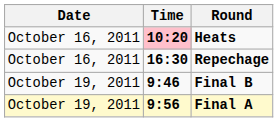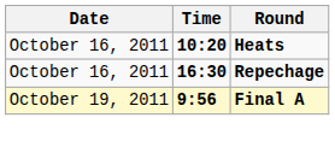 <table class="wikitable">
 <tr>
 <th>Date</th>
 <th>Time</th>
 <th>Round</th>
 </tr>
 <tr>
 <td>October 16, 2011</td>
-<td style="background: pink;"><strong>10:20</strong></td>
+<td><strong>10:20</strong></td>
 <td><strong>Heats</strong></td>
 </tr>
 <tr>
 <td>October 16, 2011</td>
 <td><strong>16:30</strong></td>
 <td><strong>Repechage</strong></td>
 </tr>
-<tr>
-<td>October 19, 2011</td>
-<td><strong>9:46</strong></td>
-<td><strong>Final B</strong></td>
-</tr>
 <tr style=background:lemonchiffon>
 <td>October 19, 2011</td>
 <td><strong>9:56</strong></td>
 <td><strong>Final A</strong></td>
 </tr>
 </table>
